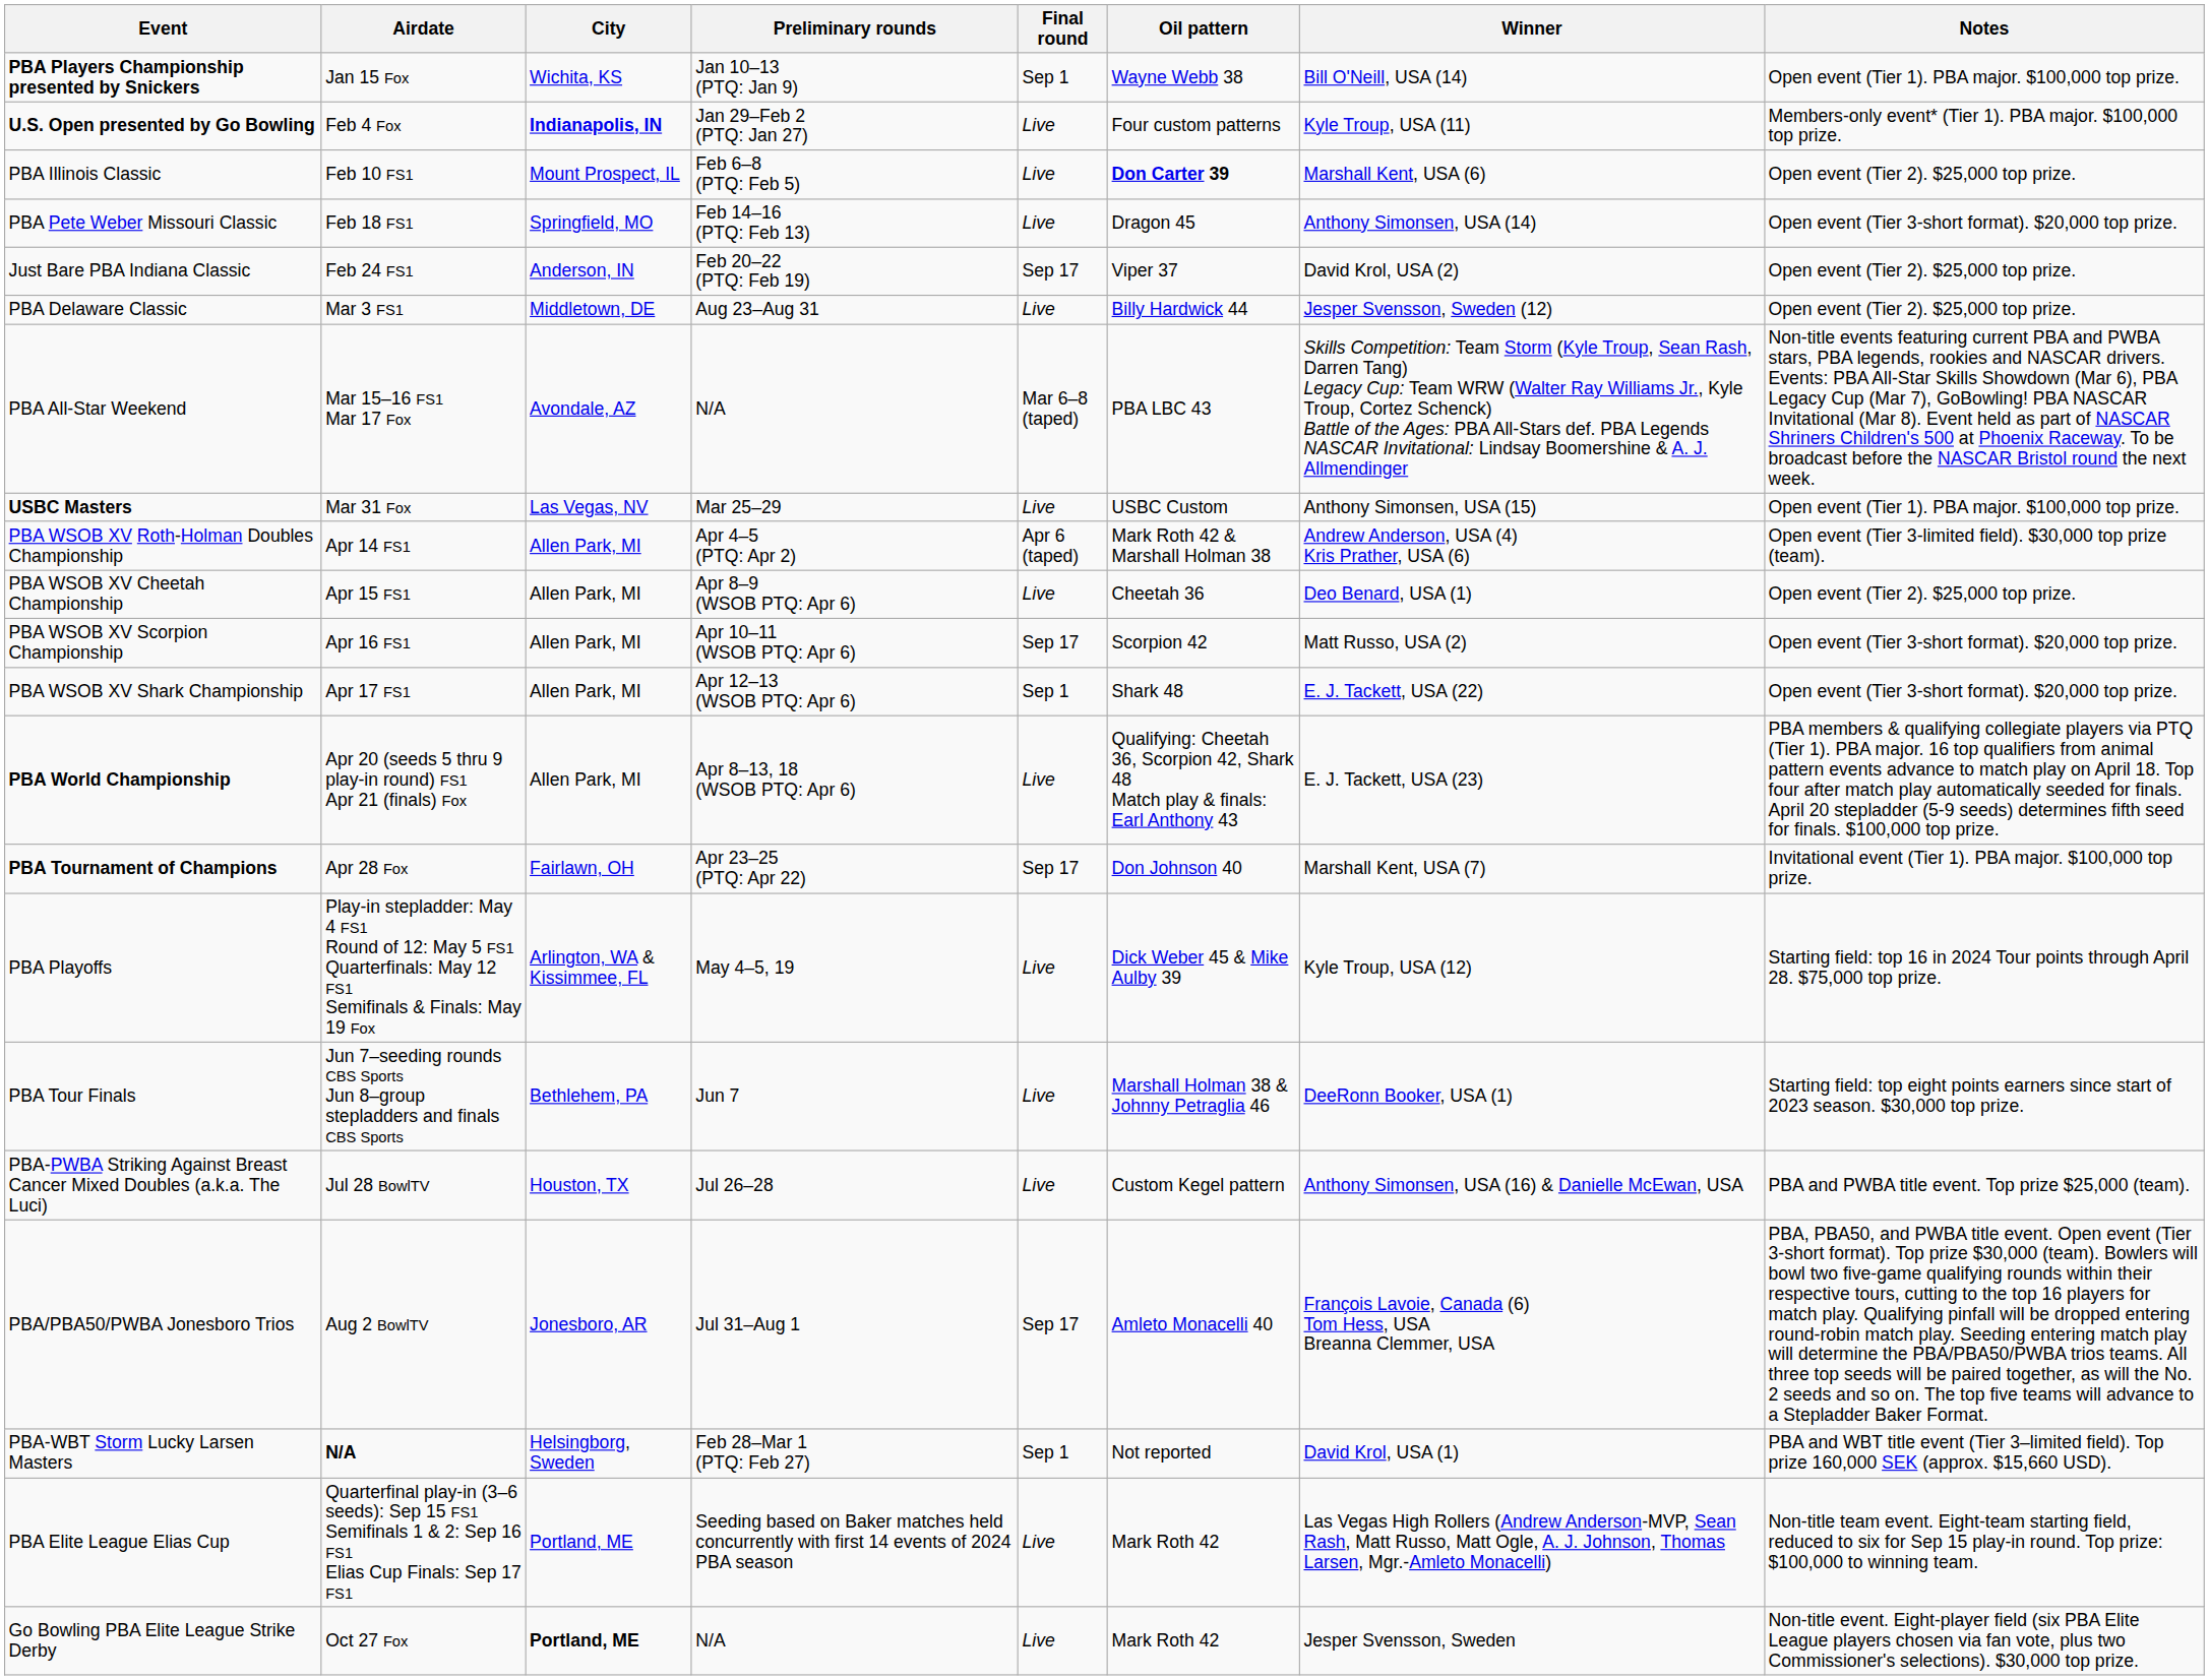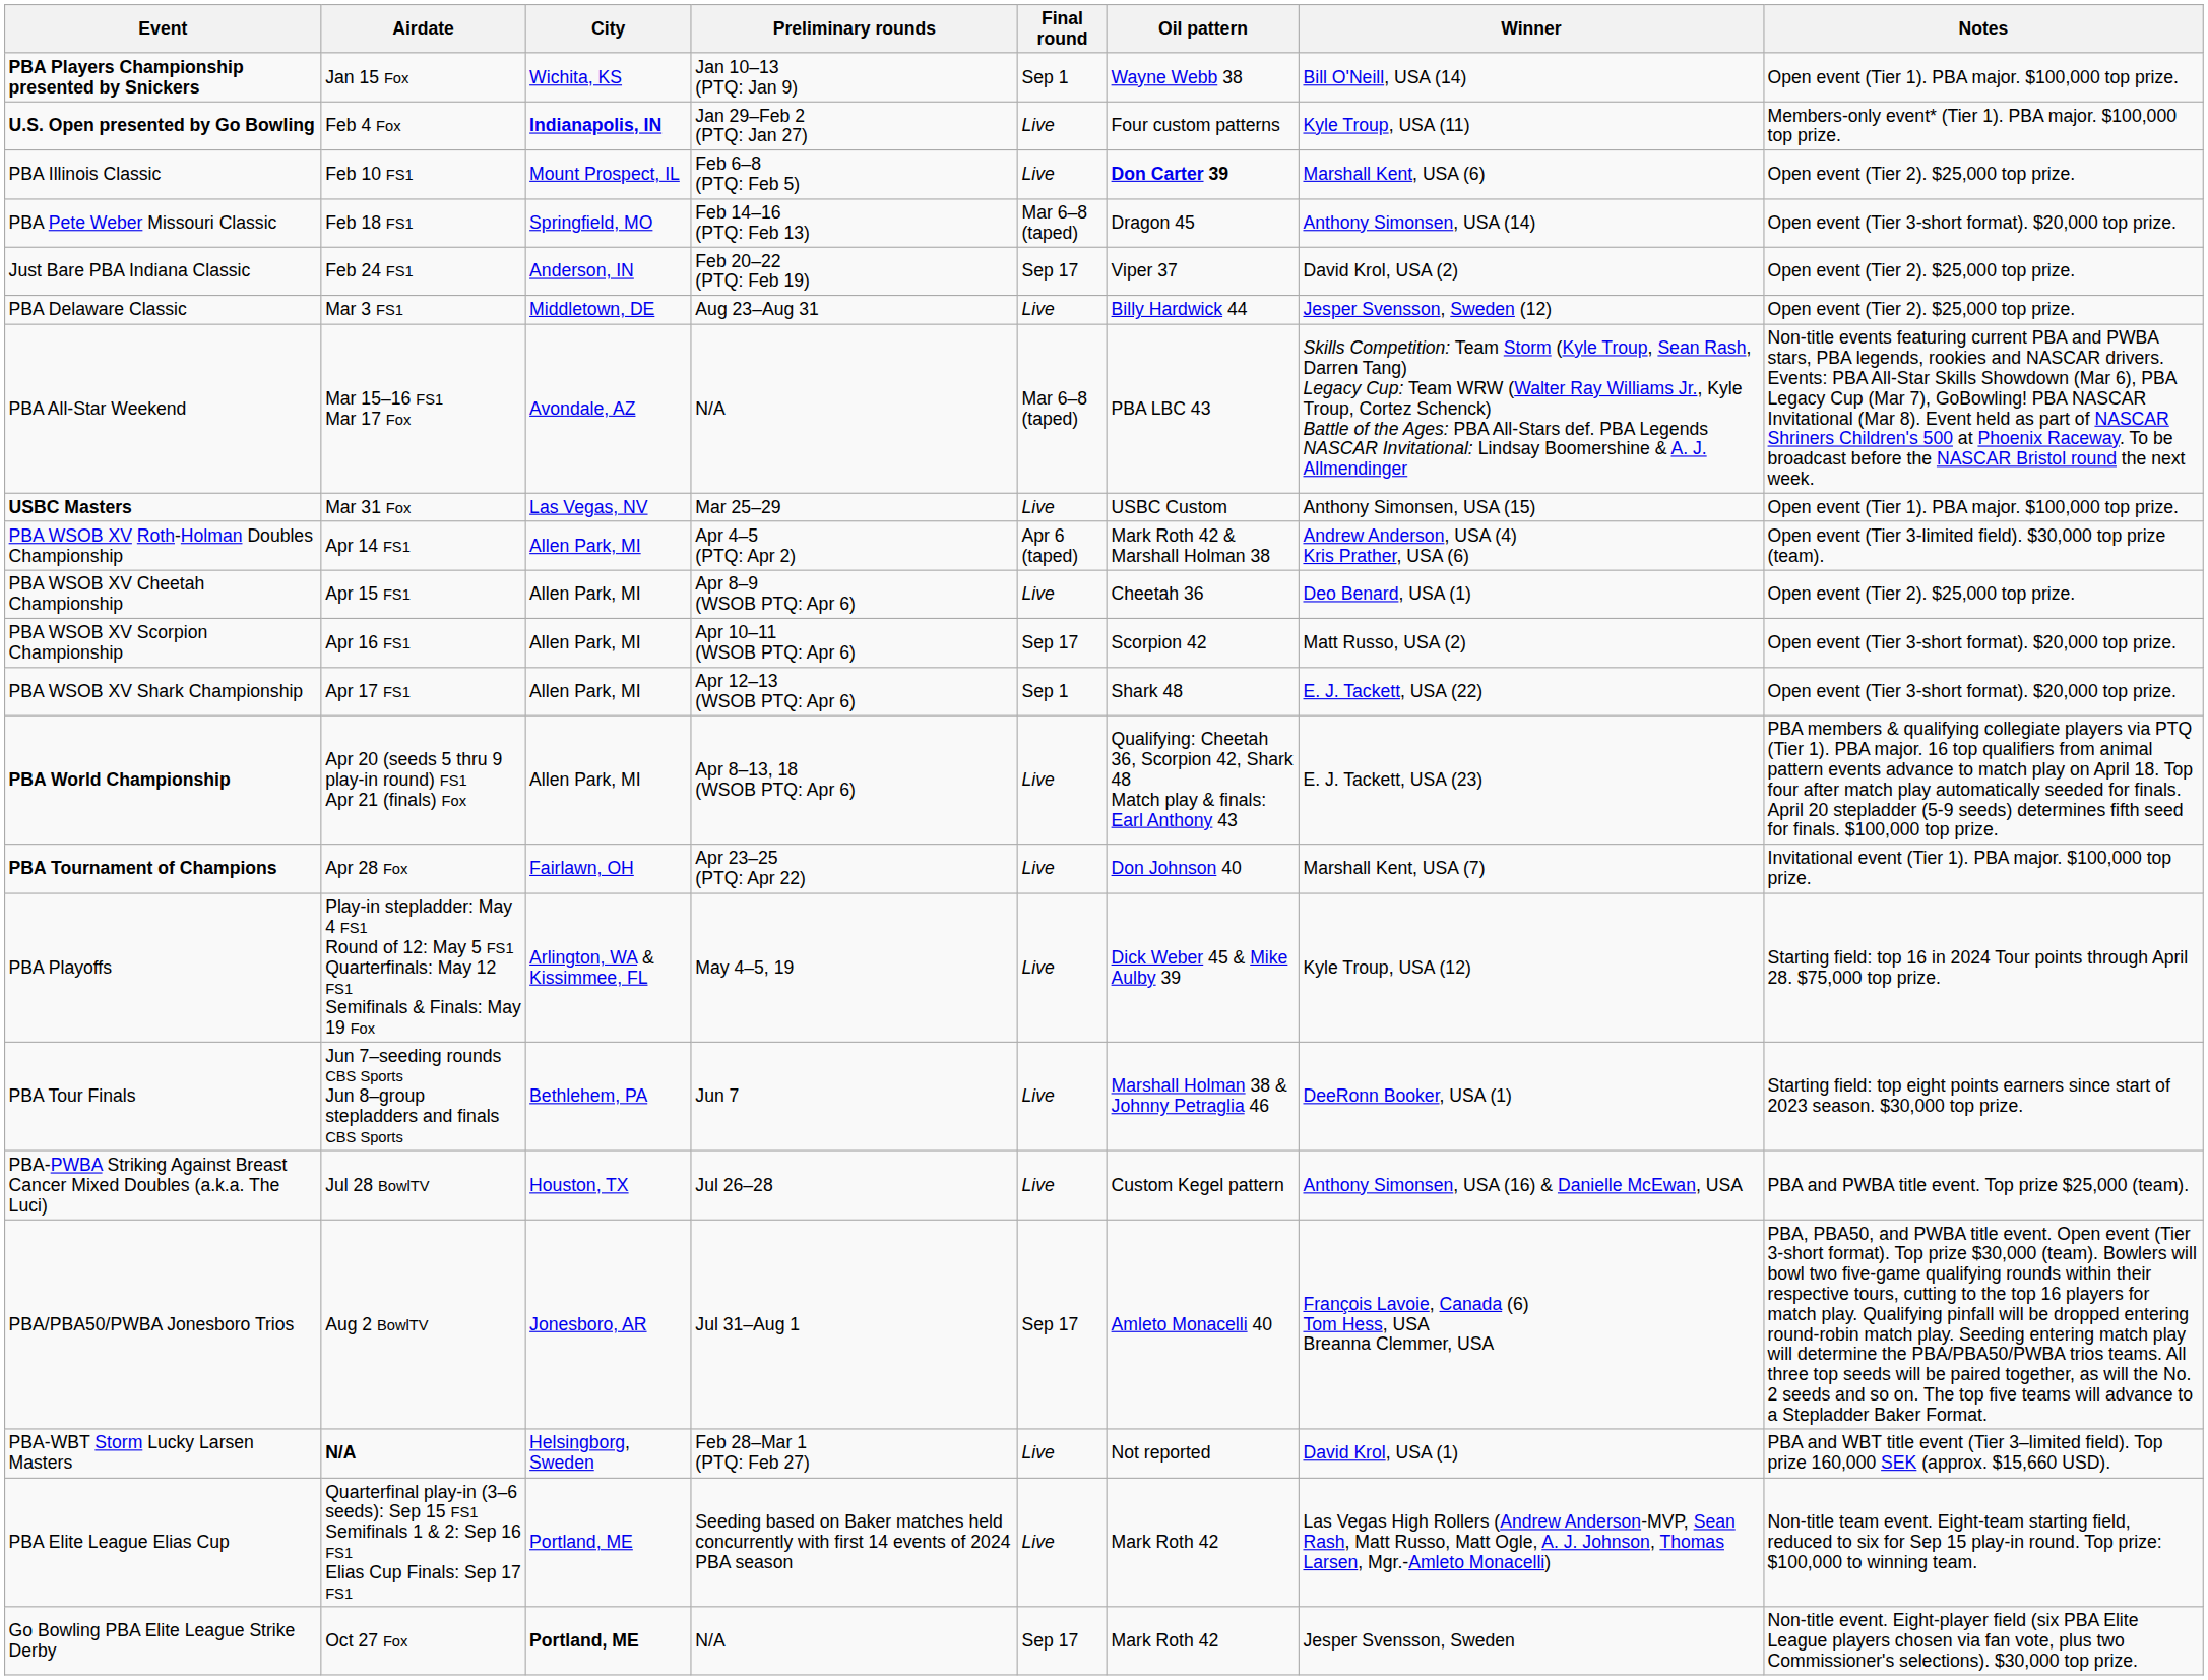 <table class="wikitable">
 <tr>
 <th>Event</th>
 <th>Airdate</th>
 <th>City</th>
 <th>Preliminary rounds</th>
 <th>Final round</th>
 <th>Oil pattern</th>
 <th>Winner</th>
 <th width=20%>Notes</th>
 </tr>
 <tr>
 <td><strong>PBA Players Championship presented by Snickers</strong></td>
 <td>Jan 15 <small>Fox</small></td>
 <td><a href='#'>Wichita, KS</a></td>
 <td>Jan 10–13<br>(PTQ: Jan 9)</td>
 <td>Sep 1</td>
 <td><a href='#'>Wayne Webb</a> 38</td>
 <td><a href='#'>Bill O'Neill</a>, USA (14)</td>
 <td>Open event (Tier 1). PBA major. $100,000 top prize.</td>
 </tr>
 <tr>
 <td><strong>U.S. Open presented by Go Bowling</strong></td>
 <td>Feb 4 <small>Fox</small></td>
 <td><strong><a href='#'>Indianapolis, IN</a></strong></td>
 <td>Jan 29–Feb 2<br>(PTQ: Jan 27)</td>
 <td><em>Live</em></td>
 <td>Four custom patterns</td>
 <td><a href='#'>Kyle Troup</a>, USA (11)</td>
 <td>Members-only event* (Tier 1). PBA major. $100,000 top prize.</td>
 </tr>
 <tr>
 <td>PBA Illinois Classic</td>
 <td>Feb 10 <small>FS1</small></td>
 <td><a href='#'>Mount Prospect, IL</a></td>
 <td>Feb 6–8<br>(PTQ: Feb 5)</td>
 <td><em>Live</em></td>
 <td><strong><a href='#'>Don Carter</a> 39</strong></td>
 <td><a href='#'>Marshall Kent</a>, USA (6)</td>
 <td>Open event (Tier 2). $25,000 top prize.</td>
 </tr>
 <tr>
 <td>PBA <a href='#'>Pete Weber</a> Missouri Classic</td>
 <td>Feb 18 <small>FS1</small></td>
 <td><a href='#'>Springfield, MO</a></td>
 <td>Feb 14–16<br>(PTQ: Feb 13)</td>
-<td><em>Live</em></td>
+<td>Mar 6–8 (taped)</td>
 <td>Dragon 45</td>
 <td><a href='#'>Anthony Simonsen</a>, USA (14)</td>
 <td>Open event (Tier 3-short format). $20,000 top prize.</td>
 </tr>
 <tr>
 <td>Just Bare PBA Indiana Classic</td>
 <td>Feb 24 <small>FS1</small></td>
 <td><a href='#'>Anderson, IN</a></td>
 <td>Feb 20–22<br>(PTQ: Feb 19)</td>
 <td>Sep 17</td>
 <td>Viper 37</td>
 <td>David Krol, USA (2)</td>
 <td>Open event (Tier 2). $25,000 top prize.</td>
 </tr>
 <tr>
 <td>PBA Delaware Classic</td>
 <td>Mar 3 <small>FS1</small></td>
 <td><a href='#'>Middletown, DE</a></td>
 <td>Aug 23–Aug 31</td>
 <td><em>Live</em></td>
 <td><a href='#'>Billy Hardwick</a> 44</td>
 <td><a href='#'>Jesper Svensson</a>, <a href='#'>Sweden</a> (12)</td>
 <td>Open event (Tier 2). $25,000 top prize.</td>
 </tr>
 <tr>
 <td>PBA All-Star Weekend</td>
 <td>Mar 15–16 <small>FS1</small><br>Mar 17 <small>Fox</small></td>
 <td><a href='#'>Avondale, AZ</a></td>
 <td>N/A</td>
 <td>Mar 6–8 (taped)</td>
 <td>PBA LBC 43</td>
 <td><em>Skills Competition:</em> Team <a href='#'>Storm</a> (<a href='#'>Kyle Troup</a>, <a href='#'>Sean Rash</a>, Darren Tang)<br><em>Legacy Cup:</em> Team WRW (<a href='#'>Walter Ray Williams Jr.</a>, Kyle Troup, Cortez Schenck)<br><em>Battle of the Ages:</em> PBA All-Stars def. PBA Legends<br><em>NASCAR Invitational:</em> Lindsay Boomershine & <a href='#'>A. J. Allmendinger</a></td>
 <td>Non-title events featuring current PBA and PWBA stars, PBA legends, rookies and NASCAR drivers. Events: PBA All-Star Skills Showdown (Mar 6), PBA Legacy Cup (Mar 7), GoBowling! PBA NASCAR Invitational (Mar 8).  Event held as part of <a href='#'>NASCAR Shriners Children's 500</a> at <a href='#'>Phoenix Raceway</a>.  To be broadcast before the <a href='#'>NASCAR Bristol round</a> the next week.</td>
 </tr>
 <tr>
 <td><strong>USBC Masters</strong></td>
 <td>Mar 31 <small>Fox</small></td>
 <td><a href='#'>Las Vegas, NV</a></td>
 <td>Mar 25–29</td>
 <td><em>Live</em></td>
 <td>USBC Custom</td>
 <td>Anthony Simonsen, USA (15)</td>
 <td>Open event (Tier 1). PBA major. $100,000 top prize.</td>
 </tr>
 <tr>
 <td><a href='#'>PBA WSOB XV</a> <a href='#'>Roth</a>-<a href='#'>Holman</a> Doubles Championship</td>
 <td>Apr 14 <small>FS1</small></td>
 <td><a href='#'>Allen Park, MI</a></td>
 <td>Apr 4–5<br>(PTQ: Apr 2)</td>
 <td>Apr 6 (taped)</td>
 <td>Mark Roth 42 & Marshall Holman 38</td>
 <td><a href='#'>Andrew Anderson</a>, USA (4) <br> <a href='#'>Kris Prather</a>, USA (6)</td>
 <td>Open event (Tier 3-limited field). $30,000 top prize (team).</td>
 </tr>
 <tr>
 <td>PBA WSOB XV Cheetah Championship</td>
 <td>Apr 15 <small>FS1</small></td>
 <td>Allen Park, MI</td>
 <td>Apr 8–9<br>(WSOB PTQ: Apr 6)</td>
 <td><em>Live</em></td>
 <td>Cheetah 36</td>
 <td><a href='#'>Deo Benard</a>, USA (1)</td>
 <td>Open event (Tier 2). $25,000 top prize.</td>
 </tr>
 <tr>
 <td>PBA WSOB XV Scorpion Championship</td>
 <td>Apr 16 <small>FS1</small></td>
 <td>Allen Park, MI</td>
 <td>Apr 10–11<br>(WSOB PTQ: Apr 6)</td>
 <td>Sep 17</td>
 <td>Scorpion 42</td>
 <td>Matt Russo, USA (2)</td>
 <td>Open event (Tier 3-short format). $20,000 top prize.</td>
 </tr>
 <tr>
 <td>PBA WSOB XV Shark Championship</td>
 <td>Apr 17 <small>FS1</small></td>
 <td>Allen Park, MI</td>
 <td>Apr 12–13<br>(WSOB PTQ: Apr 6)</td>
 <td>Sep 1</td>
 <td>Shark 48</td>
 <td><a href='#'>E. J. Tackett</a>, USA (22)</td>
 <td>Open event (Tier 3-short format). $20,000 top prize.</td>
 </tr>
 <tr>
 <td><strong>PBA World Championship</strong></td>
 <td>Apr 20 (seeds 5 thru 9 play-in round) <small>FS1</small><br>Apr 21 (finals) <small>Fox</small></td>
 <td>Allen Park, MI</td>
 <td>Apr 8–13, 18<br>(WSOB PTQ: Apr 6)</td>
 <td><em>Live</em></td>
 <td>Qualifying: Cheetah 36, Scorpion 42, Shark 48<br>Match play & finals: <a href='#'>Earl Anthony</a> 43</td>
 <td>E. J. Tackett, USA (23)</td>
 <td>PBA members & qualifying collegiate players via PTQ (Tier 1). PBA major. 16 top qualifiers from animal pattern events advance to match play on April 18. Top four after match play automatically seeded for finals. April 20 stepladder (5-9 seeds) determines fifth seed for finals. $100,000 top prize.</td>
 </tr>
 <tr>
 <td><strong>PBA Tournament of Champions</strong></td>
 <td>Apr 28 <small>Fox</small></td>
 <td><a href='#'>Fairlawn, OH</a></td>
 <td>Apr 23–25<br>(PTQ: Apr 22)</td>
-<td>Sep 17</td>
+<td><em>Live</em></td>
 <td><a href='#'>Don Johnson</a> 40</td>
 <td>Marshall Kent, USA (7)</td>
 <td>Invitational event (Tier 1). PBA major. $100,000 top prize.</td>
 </tr>
 <tr>
 <td>PBA Playoffs</td>
 <td>Play-in stepladder: May 4 <small>FS1</small><br>Round of 12: May 5 <small>FS1</small><br>Quarterfinals: May 12 <small>FS1</small><br>Semifinals & Finals: May 19 <small>Fox</small></td>
 <td><a href='#'>Arlington, WA</a> & <a href='#'>Kissimmee, FL</a></td>
 <td>May 4–5, 19</td>
 <td><em>Live</em></td>
 <td><a href='#'>Dick Weber</a> 45 & <a href='#'>Mike Aulby</a> 39</td>
 <td>Kyle Troup, USA (12)</td>
 <td>Starting field: top 16 in 2024 Tour points through April 28. $75,000 top prize.</td>
 </tr>
 <tr>
 <td>PBA Tour Finals</td>
 <td>Jun 7–seeding rounds <small>CBS Sports</small><br>Jun 8–group stepladders and finals <small>CBS Sports</small></td>
 <td><a href='#'>Bethlehem, PA</a></td>
 <td>Jun 7</td>
 <td><em>Live</em></td>
 <td><a href='#'>Marshall Holman</a> 38 & <a href='#'>Johnny Petraglia</a> 46</td>
 <td><a href='#'>DeeRonn Booker</a>, USA (1)</td>
 <td>Starting field: top eight points earners since start of 2023 season. $30,000 top prize.</td>
 </tr>
 <tr>
 <td>PBA-<a href='#'>PWBA</a> Striking Against Breast Cancer Mixed Doubles (a.k.a. The Luci)</td>
 <td>Jul 28 <small>BowlTV</small></td>
 <td><a href='#'>Houston, TX</a></td>
 <td>Jul 26–28</td>
 <td><em>Live</em></td>
 <td>Custom Kegel pattern</td>
 <td><a href='#'>Anthony Simonsen</a>, USA (16) & <a href='#'>Danielle McEwan</a>, USA</td>
 <td>PBA and PWBA title event. Top prize $25,000 (team).</td>
 </tr>
 <tr>
 <td>PBA/PBA50/PWBA Jonesboro Trios</td>
 <td>Aug 2 <small>BowlTV</small><br></td>
 <td><a href='#'>Jonesboro, AR</a></td>
 <td>Jul 31–Aug 1</td>
 <td>Sep 17</td>
 <td><a href='#'>Amleto Monacelli</a> 40</td>
 <td><a href='#'>François Lavoie</a>, <a href='#'>Canada</a> (6)<br><a href='#'>Tom Hess</a>, USA<br>Breanna Clemmer, USA</td>
 <td>PBA, PBA50, and PWBA title event. Open event (Tier 3-short format). Top prize $30,000 (team). Bowlers will bowl two five-game qualifying rounds within their respective tours, cutting to the top 16 players for match play. Qualifying pinfall will be dropped entering round-robin match play. Seeding entering match play will determine the PBA/PBA50/PWBA trios teams. All three top seeds will be paired together, as will the No. 2 seeds and so on. The top five teams will advance to a Stepladder Baker Format.</td>
 </tr>
 <tr>
 <td>PBA-WBT <a href='#'>Storm</a> Lucky Larsen Masters</td>
 <td><strong>N/A</strong></td>
 <td><a href='#'>Helsingborg</a>, <a href='#'>Sweden</a></td>
 <td>Feb 28–Mar 1<br>(PTQ: Feb 27)</td>
-<td>Sep 1</td>
+<td><em>Live</em></td>
 <td>Not reported</td>
 <td><a href='#'>David Krol</a>, USA (1)</td>
 <td>PBA and WBT title event (Tier 3–limited field). Top prize 160,000 <a href='#'>SEK</a> (approx. $15,660 USD).</td>
 </tr>
 <tr>
 <td>PBA Elite League Elias Cup</td>
 <td>Quarterfinal play-in (3–6 seeds): Sep 15 <small>FS1</small><br>Semifinals 1 & 2: Sep 16 <small>FS1</small><br>Elias Cup Finals: Sep 17 <small>FS1</small></td>
 <td><a href='#'>Portland, ME</a></td>
 <td>Seeding based on Baker matches held concurrently with first 14 events of 2024 PBA season</td>
 <td><em>Live</em></td>
 <td>Mark Roth 42</td>
 <td>Las Vegas High Rollers (<a href='#'>Andrew Anderson</a>-MVP, <a href='#'>Sean Rash</a>, Matt Russo, Matt Ogle, <a href='#'>A. J. Johnson</a>, <a href='#'>Thomas Larsen</a>, Mgr.-<a href='#'>Amleto Monacelli</a>)</td>
 <td>Non-title team event. Eight-team starting field, reduced to six for Sep 15 play-in round. Top prize: $100,000 to winning team.</td>
 </tr>
 <tr>
 <td>Go Bowling PBA Elite League Strike Derby</td>
 <td>Oct 27 <small>Fox</small></td>
 <td><strong>Portland, ME</strong></td>
 <td>N/A</td>
-<td><em>Live</em></td>
+<td>Sep 17</td>
 <td>Mark Roth 42</td>
 <td Jesper Svensson (bowler)>Jesper Svensson, Sweden</td>
 <td>Non-title event. Eight-player field (six PBA Elite League players chosen via fan vote, plus two Commissioner's selections). $30,000 top prize.</td>
 </tr>
 </table>
